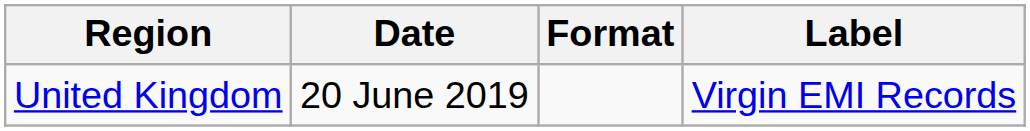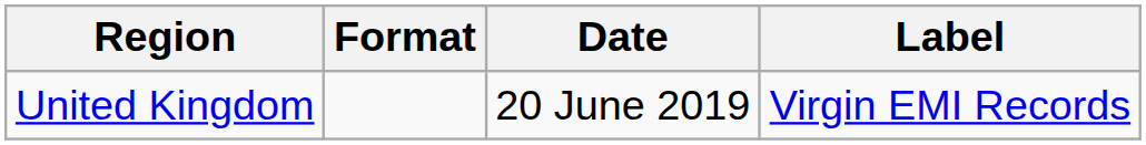 <table class=wikitable>
 <tr>
 <th>Region</th>
+<th>Format</th>
 <th>Date</th>
-<th>Format</th>
 <th>Label</th>
 </tr>
 <tr>
 <td><a href='#'>United Kingdom</a></td>
+<td></td>
 <td>20 June 2019</td>
-<td></td>
 <td><a href='#'>Virgin EMI Records</a></td>
 </tr>
 </table>
